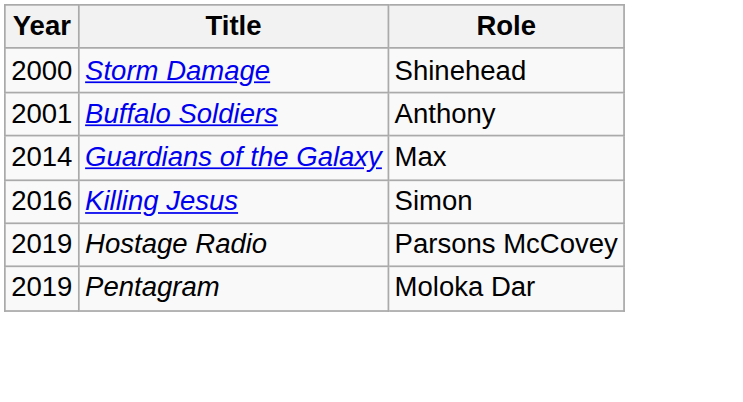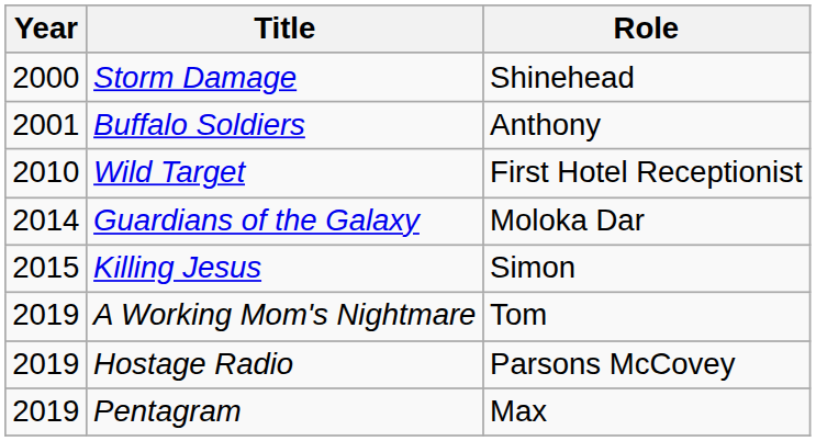 <table class="wikitable sortable">
 <tr>
 <th>Year</th>
 <th>Title</th>
 <th>Role</th>
 </tr>
 <tr>
 <td>2000</td>
 <td><em><a href='#'>Storm Damage</a></em></td>
 <td>Shinehead</td>
 </tr>
 <tr>
 <td>2001</td>
 <td><em><a href='#'>Buffalo Soldiers</a></em></td>
 <td>Anthony</td>
 </tr>
 <tr>
+<td>2010</td>
+<td><em><a href='#'>Wild Target</a></em></td>
+<td>First Hotel Receptionist</td>
+</tr>
+<tr>
 <td>2014</td>
 <td><em><a href='#'>Guardians of the Galaxy</a></em></td>
-<td>Max</td>
+<td>Moloka Dar</td>
 </tr>
 <tr>
-<td>2016</td>
+<td>2015</td>
 <td><em><a href='#'>Killing Jesus</a></em></td>
 <td>Simon</td>
+</tr>
+<tr>
+<td>2019</td>
+<td><em>A Working Mom's Nightmare</em></td>
+<td>Tom</td>
 </tr>
 <tr>
 <td>2019</td>
 <td><em>Hostage Radio</em></td>
 <td>Parsons McCovey</td>
 </tr>
 <tr>
 <td>2019</td>
 <td><em>Pentagram</em></td>
-<td>Moloka Dar</td>
+<td>Max</td>
 </tr>
 </table>
